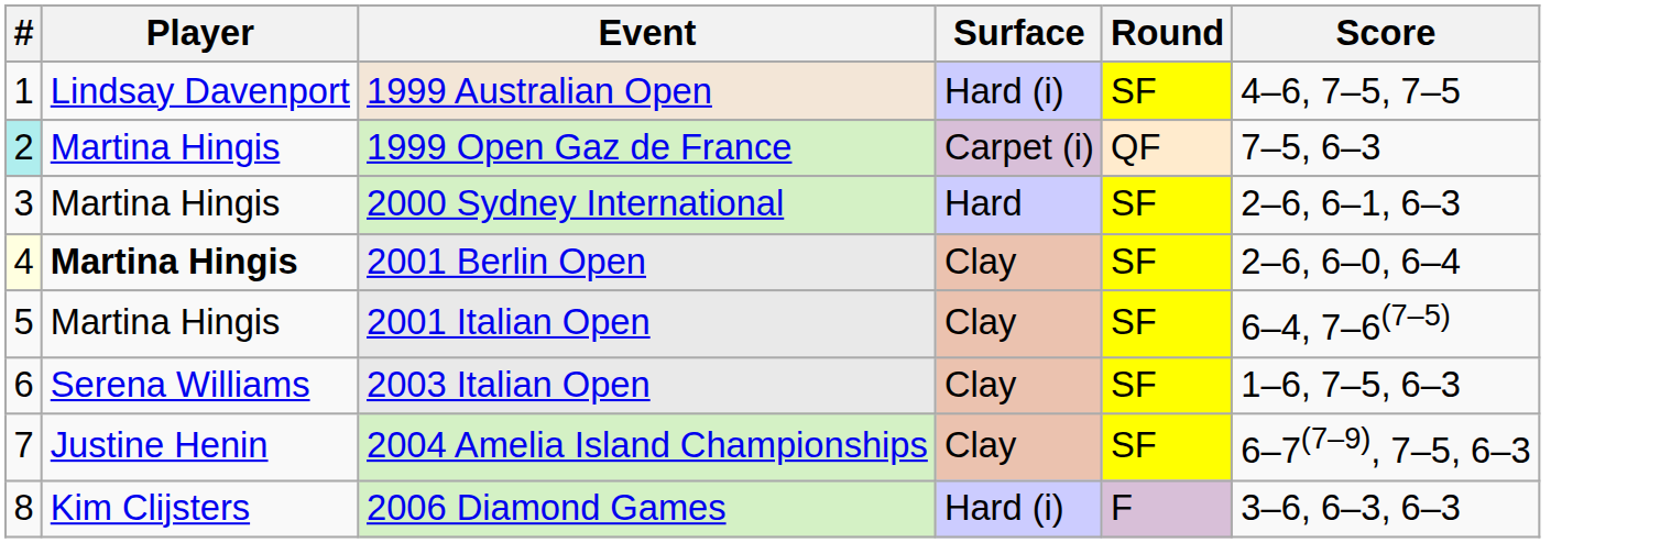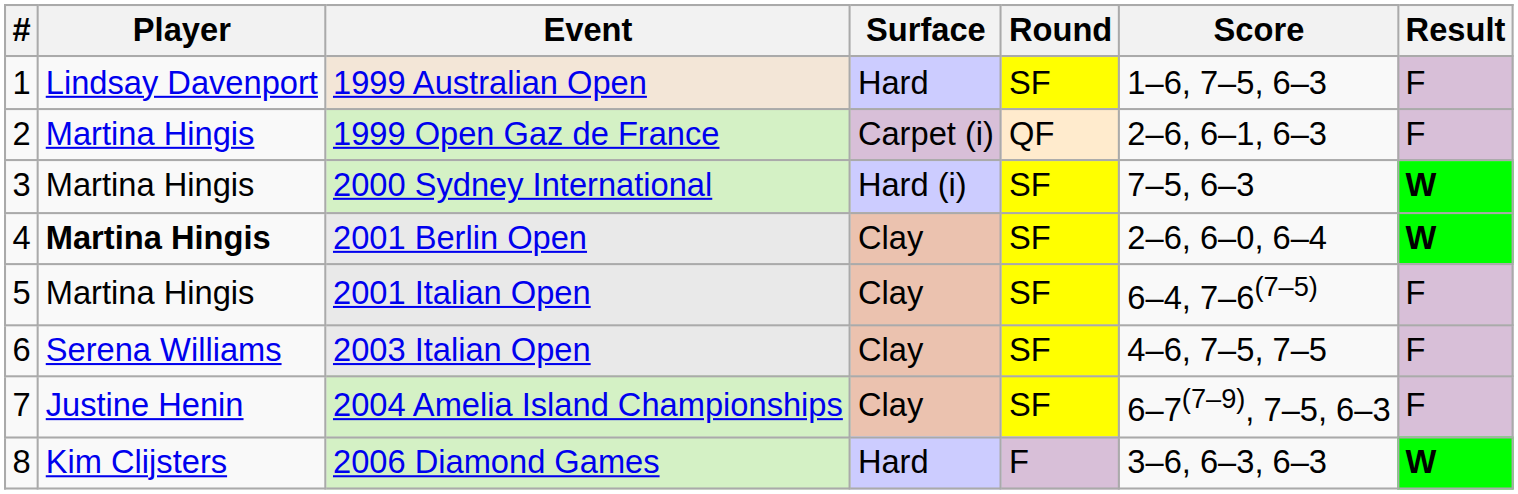 <table class="sortable wikitable">
 <tr>
 <th>#</th>
 <th>Player</th>
 <th>Event</th>
 <th>Surface</th>
 <th>Round</th>
 <th>Score</th>
+<th>Result</th>
 </tr>
 <tr>
 <td>1</td>
 <td> <a href='#'>Lindsay Davenport</a></td>
 <td bgcolor=f3e6d7><a href='#'>1999 Australian Open</a></td>
-<td bgcolor=CCCCFF>Hard (i)</td>
+<td bgcolor=CCCCFF>Hard</td>
 <td bgcolor=yellow>SF</td>
-<td>4–6, 7–5, 7–5</td>
+<td>1–6, 7–5, 6–3</td>
+<td bgcolor="thistle">F</td>
 </tr>
 <tr>
-<td style="background: paleturquoise;">2</td>
+<td>2</td>
 <td> <a href='#'>Martina Hingis</a></td>
 <td bgcolor=d4f1c5><a href='#'>1999 Open Gaz de France</a></td>
 <td bgcolor=thistle>Carpet (i)</td>
 <td bgcolor=ffebcd>QF</td>
-<td>7–5, 6–3</td>
+<td>2–6, 6–1, 6–3</td>
+<td bgcolor="thistle">F</td>
 </tr>
 <tr>
 <td>3</td>
 <td> Martina Hingis</td>
 <td bgcolor=d4f1c5><a href='#'>2000 Sydney International</a></td>
-<td bgcolor=CCCCFF>Hard</td>
+<td bgcolor=CCCCFF>Hard (i)</td>
 <td bgcolor=yellow>SF</td>
-<td>2–6, 6–1, 6–3</td>
+<td>7–5, 6–3</td>
+<td bgcolor="lime"><strong>W</strong></td>
 </tr>
 <tr>
-<td style="background: lightyellow;">4</td>
+<td>4</td>
 <td><strong> Martina Hingis</strong></td>
 <td bgcolor=e9e9e9><a href='#'>2001 Berlin Open</a></td>
 <td bgcolor=EBC2AF>Clay</td>
 <td bgcolor=yellow>SF</td>
 <td>2–6, 6–0, 6–4</td>
+<td bgcolor="lime"><strong>W</strong></td>
 </tr>
 <tr>
 <td>5</td>
 <td> Martina Hingis</td>
 <td bgcolor=e9e9e9><a href='#'>2001 Italian Open</a></td>
 <td bgcolor=EBC2AF>Clay</td>
 <td bgcolor=yellow>SF</td>
 <td>6–4, 7–6<sup>(7–5)</sup></td>
+<td bgcolor="thistle">F</td>
 </tr>
 <tr>
 <td>6</td>
 <td> <a href='#'>Serena Williams</a></td>
 <td bgcolor=e9e9e9><a href='#'>2003 Italian Open</a></td>
 <td bgcolor="EBC2AF">Clay</td>
 <td bgcolor=yellow>SF</td>
-<td>1–6, 7–5, 6–3</td>
+<td>4–6, 7–5, 7–5</td>
+<td bgcolor="thistle">F</td>
 </tr>
 <tr>
 <td>7</td>
 <td> <a href='#'>Justine Henin</a></td>
 <td bgcolor=d4f1c5><a href='#'>2004 Amelia Island Championships</a></td>
 <td bgcolor="EBC2AF">Clay</td>
 <td bgcolor=yellow>SF</td>
 <td>6–7<sup>(7–9)</sup>, 7–5, 6–3</td>
+<td bgcolor="thistle">F</td>
 </tr>
 <tr>
 <td>8</td>
 <td> <a href='#'>Kim Clijsters</a></td>
 <td bgcolor=d4f1c5><a href='#'>2006 Diamond Games</a></td>
-<td bgcolor=CCCCFF>Hard (i)</td>
+<td bgcolor=CCCCFF>Hard</td>
 <td bgcolor=thistle>F</td>
 <td>3–6, 6–3, 6–3</td>
+<td bgcolor="lime"><strong>W</strong></td>
 </tr>
 </table>
